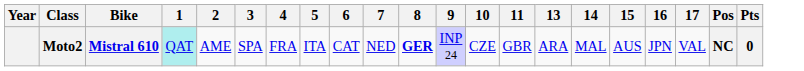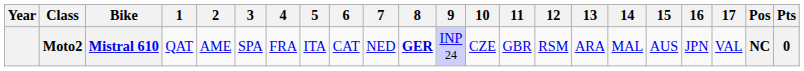 <table class="wikitable" style="text-align:center">
 <tr>
 <th>Year</th>
 <th>Class</th>
 <th>Bike</th>
 <th>1</th>
 <th>2</th>
 <th>3</th>
 <th>4</th>
 <th>5</th>
 <th>6</th>
 <th>7</th>
 <th>8</th>
 <th>9</th>
 <th>10</th>
 <th>11</th>
+<th>12</th>
 <th>13</th>
 <th>14</th>
 <th>15</th>
 <th>16</th>
 <th>17</th>
 <th>Pos</th>
 <th>Pts</th>
 </tr>
 <tr>
 <th align="left"></th>
 <th align="left">Moto2</th>
 <th align="left"><a href='#'>Mistral 610</a></th>
-<td style="background: paleturquoise;"><a href='#'>QAT</a></td>
+<td><a href='#'>QAT</a></td>
 <td><a href='#'>AME</a></td>
 <td><a href='#'>SPA</a></td>
 <td><a href='#'>FRA</a></td>
 <td><a href='#'>ITA</a></td>
 <td><a href='#'>CAT</a></td>
 <td><a href='#'>NED</a></td>
 <td><strong><a href='#'>GER</a></strong></td>
 <td style="background:#CFCFFF;"><a href='#'>INP</a><br><small>24</small></td>
 <td><a href='#'>CZE</a></td>
 <td><a href='#'>GBR</a></td>
+<td><a href='#'>RSM</a></td>
 <td><a href='#'>ARA</a></td>
 <td><a href='#'>MAL</a></td>
 <td><a href='#'>AUS</a></td>
 <td><a href='#'>JPN</a></td>
 <td><a href='#'>VAL</a></td>
 <th>NC</th>
 <th>0</th>
 </tr>
 </table>
